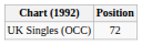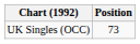 <table class="wikitable plainrowheaders">
 <tr>
 <th>Chart (1992)</th>
 <th>Position</th>
 </tr>
 <tr>
 <td>UK Singles (OCC)</td>
-<td align="center">72</td>
+<td align="center">73</td>
 </tr>
 </table>
